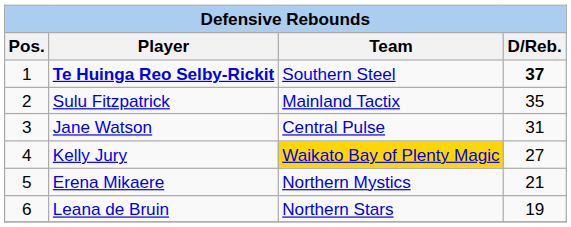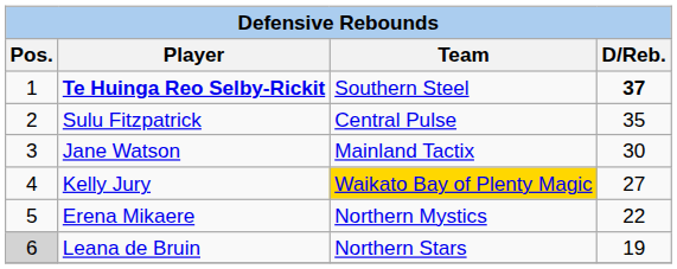 <table class="wikitable"  style="float:left; font-size:90%;">
 <tr>
 <th colspan=4 style=background:#ABCDEF>Defensive Rebounds</th>
 </tr>
 <tr>
 <th>Pos.</th>
 <th>Player</th>
 <th>Team</th>
 <th>D/Reb.</th>
 </tr>
 <tr>
 <td align=center>1</td>
 <td><strong><a href='#'>Te Huinga Reo Selby-Rickit</a></strong></td>
 <td><a href='#'>Southern Steel</a></td>
 <td align=center><strong>37</strong></td>
 </tr>
 <tr>
 <td align=center>2</td>
 <td><a href='#'>Sulu Fitzpatrick</a></td>
-<td><a href='#'>Mainland Tactix</a></td>
+<td><a href='#'>Central Pulse</a></td>
 <td align=center>35</td>
 </tr>
 <tr>
 <td align=center>3</td>
 <td><a href='#'>Jane Watson</a></td>
-<td><a href='#'>Central Pulse</a></td>
-<td align=center>31</td>
+<td><a href='#'>Mainland Tactix</a></td>
+<td align=center>30</td>
 </tr>
 <tr>
 <td align=center>4</td>
 <td><a href='#'>Kelly Jury</a></td>
 <td style="background: gold;"><a href='#'>Waikato Bay of Plenty Magic</a></td>
 <td align=center>27</td>
 </tr>
 <tr>
 <td align=center>5</td>
 <td><a href='#'>Erena Mikaere</a></td>
 <td><a href='#'>Northern Mystics</a></td>
-<td align=center>21</td>
+<td align=center>22</td>
 </tr>
 <tr>
-<td align=center>6</td>
+<td align=center style="background: lightgrey;">6</td>
 <td><a href='#'>Leana de Bruin</a></td>
 <td><a href='#'>Northern Stars</a></td>
 <td align=center>19</td>
 </tr>
 <tr>
 </tr>
 </table>
